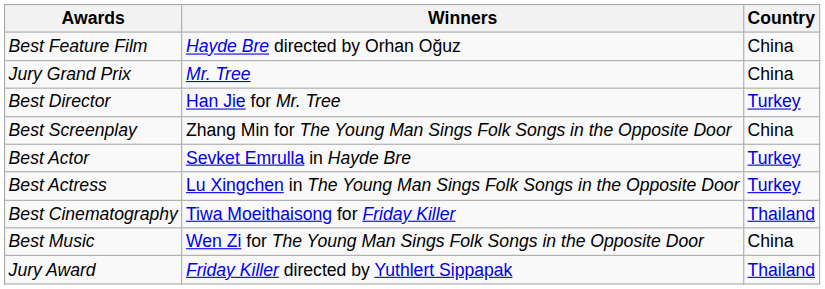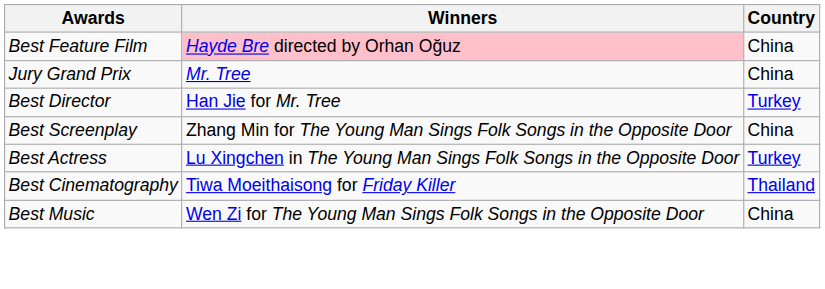 <table class="wikitable">
 <tr>
 <th>Awards</th>
 <th>Winners</th>
 <th>Country</th>
 </tr>
 <tr>
 <td><em>Best Feature Film</em></td>
-<td><em><a href='#'>Hayde Bre</a></em> directed by Orhan Oğuz</td>
+<td style="background: pink;"><em><a href='#'>Hayde Bre</a></em> directed by Orhan Oğuz</td>
 <td>China</td>
 </tr>
 <tr>
 <td><em>Jury Grand Prix</em></td>
 <td><em><a href='#'>Mr. Tree</a></em></td>
 <td>China</td>
 </tr>
 <tr>
 <td><em>Best Director</em></td>
 <td><a href='#'>Han Jie</a> for <em>Mr. Tree</em></td>
 <td><a href='#'>Turkey</a></td>
 </tr>
 <tr>
 <td><em>Best Screenplay</em></td>
 <td>Zhang Min  for <em>The Young Man Sings Folk Songs in the Opposite Door</em></td>
 <td>China</td>
 </tr>
 <tr>
-<td><em>Best Actor</em></td>
-<td><a href='#'>Sevket Emrulla</a> in <em>Hayde Bre</em></td>
-<td><a href='#'>Turkey</a></td>
-</tr>
-<tr>
 <td><em>Best Actress</em></td>
 <td><a href='#'>Lu Xingchen</a> in <em>The Young Man Sings Folk Songs in the Opposite Door</em></td>
 <td><a href='#'>Turkey</a></td>
 </tr>
 <tr>
 <td><em>Best Cinematography</em></td>
 <td><a href='#'>Tiwa Moeithaisong</a> for <em><a href='#'>Friday Killer</a></em></td>
 <td><a href='#'>Thailand</a></td>
 </tr>
 <tr>
 <td><em>Best Music</em></td>
 <td><a href='#'>Wen Zi</a> for <em>The Young Man Sings Folk Songs in the Opposite Door</em></td>
 <td>China</td>
 </tr>
-<tr>
-<td><em>Jury Award</em></td>
-<td><em><a href='#'>Friday Killer</a></em> directed by <a href='#'>Yuthlert Sippapak</a></td>
-<td><a href='#'>Thailand</a></td>
-</tr>
 </table>
